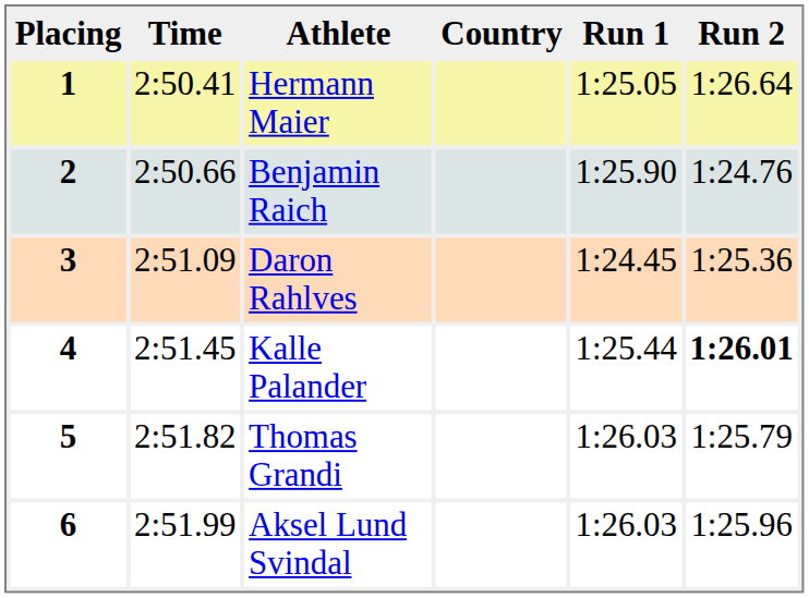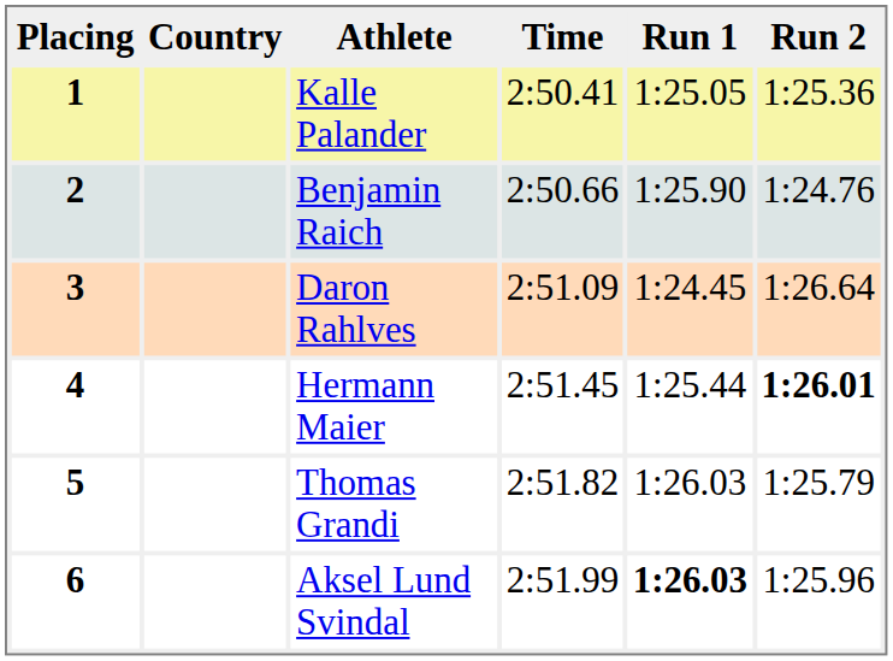 <table style="border-style:solid;border-width:1px;border-color:#808080;background-color:#EFEFEF" cellspacing="2" cellpadding="2" width="380px">
 <tr bgcolor="#EFEFEF">
 <th align=center>Placing</th>
+<th align=center>Country</th>
+<th align=center>Athlete</th>
 <th align=center>Time</th>
-<th align=center>Athlete</th>
-<th align=center>Country</th>
 <th>Run 1</th>
 <th>Run 2</th>
 </tr>
 <tr align="center" valign="top" bgcolor="#F7F6A8">
 <th>1</th>
+<td align=left></td>
+<td align="left"><a href='#'>Kalle Palander</a></td>
 <td align="left">2:50.41</td>
-<td align="left"><a href='#'>Hermann Maier</a></td>
-<td align=left></td>
 <td>1:25.05</td>
-<td>1:26.64</td>
+<td>1:25.36</td>
 </tr>
 <tr align="center" valign="top" bgcolor="#DCE5E5">
 <th>2</th>
+<td align=left></td>
+<td align="left"><a href='#'>Benjamin Raich</a></td>
 <td align="left">2:50.66</td>
-<td align="left"><a href='#'>Benjamin Raich</a></td>
-<td align=left></td>
 <td>1:25.90</td>
 <td>1:24.76</td>
 </tr>
 <tr align="center" valign="top" bgcolor="#FFDAB9">
 <th>3</th>
+<td align=left></td>
+<td align="left"><a href='#'>Daron Rahlves</a></td>
 <td align="left">2:51.09</td>
-<td align="left"><a href='#'>Daron Rahlves</a></td>
-<td align=left></td>
 <td>1:24.45</td>
-<td>1:25.36</td>
+<td>1:26.64</td>
 </tr>
 <tr align="center" valign="top" bgcolor="#FFFFFF">
 <th>4</th>
+<td align=left></td>
+<td align="left"><a href='#'>Hermann Maier</a></td>
 <td align="left">2:51.45</td>
-<td align="left"><a href='#'>Kalle Palander</a></td>
-<td align=left></td>
 <td>1:25.44</td>
 <td><strong>1:26.01</strong></td>
 </tr>
 <tr align="center" valign="top" bgcolor="#FFFFFF">
 <th>5</th>
+<td align=left></td>
+<td align="left"><a href='#'>Thomas Grandi</a></td>
 <td align="left">2:51.82</td>
-<td align="left"><a href='#'>Thomas Grandi</a></td>
-<td align=left></td>
 <td>1:26.03</td>
 <td>1:25.79</td>
 </tr>
 <tr align="center" valign="top" bgcolor="#FFFFFF">
 <th>6</th>
+<td align=left></td>
+<td align="left"><a href='#'>Aksel Lund Svindal</a></td>
 <td align="left">2:51.99</td>
-<td align="left"><a href='#'>Aksel Lund Svindal</a></td>
-<td align=left></td>
-<td>1:26.03</td>
+<td><strong>1:26.03</strong></td>
 <td>1:25.96</td>
 </tr>
 </table>
